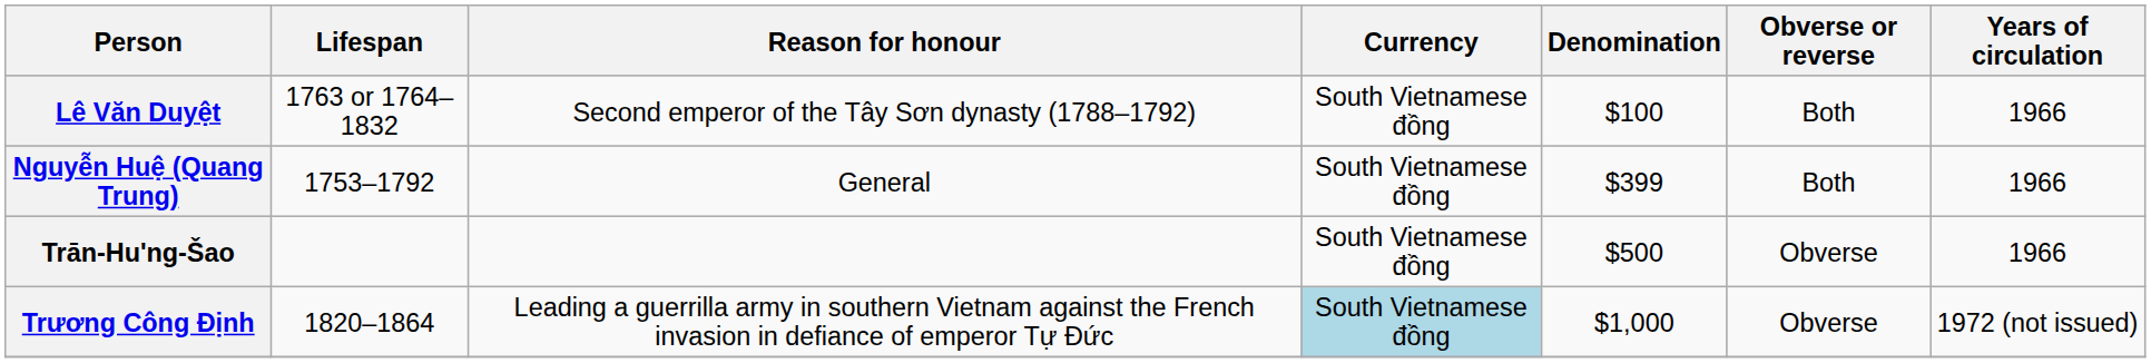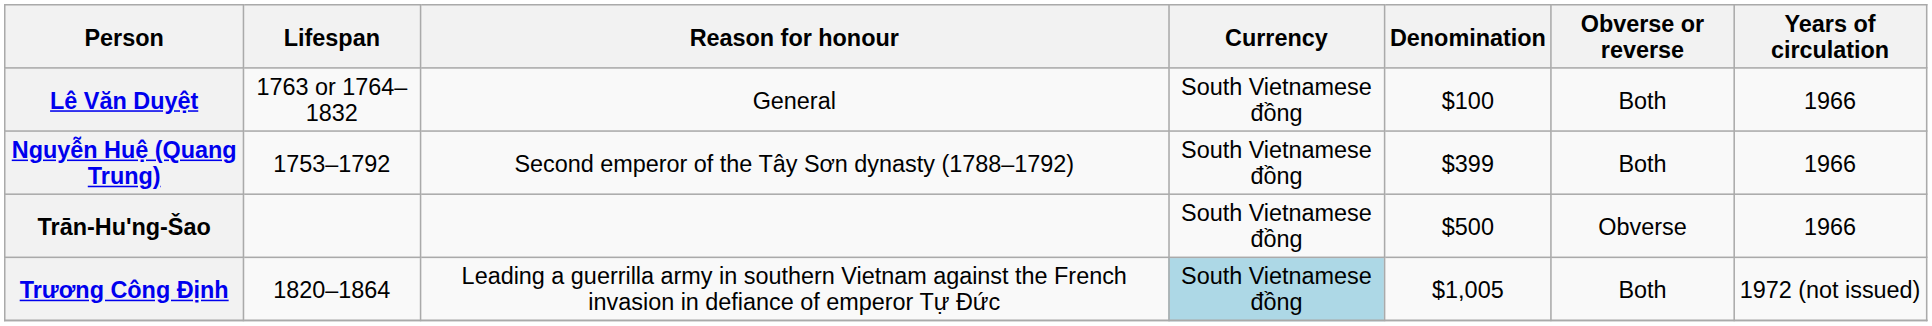 <table class="wikitable" style="font-size:95%; text-align:center;">
 <tr>
 <th>Person</th>
 <th>Lifespan</th>
 <th>Reason for honour</th>
 <th>Currency</th>
 <th>Denomination</th>
 <th>Obverse or reverse</th>
 <th>Years of circulation</th>
 </tr>
 <tr>
 <th><a href='#'>Lê Văn Duyệt</a></th>
 <td>1763 or 1764–1832</td>
-<td>Second emperor of the Tây Sơn dynasty (1788–1792)</td>
+<td>General</td>
 <td>South Vietnamese đồng</td>
 <td>$100</td>
 <td>Both</td>
 <td>1966</td>
 </tr>
 <tr>
 <th><a href='#'>Nguyễn Huệ (Quang Trung)</a></th>
 <td>1753–1792</td>
-<td>General</td>
+<td>Second emperor of the Tây Sơn dynasty (1788–1792)</td>
 <td>South Vietnamese đồng</td>
 <td>$399</td>
 <td>Both</td>
 <td>1966</td>
 </tr>
 <tr>
 <th>Trān-Hu'ng-Šao</th>
 <td></td>
 <td></td>
 <td>South Vietnamese đồng</td>
 <td>$500</td>
 <td>Obverse</td>
 <td>1966</td>
 </tr>
 <tr>
 <th><a href='#'>Trương Công Định</a></th>
 <td>1820–1864</td>
 <td>Leading a guerrilla army in southern Vietnam against the French invasion in defiance of emperor Tự Đức</td>
 <td style="background: lightblue;">South Vietnamese đồng</td>
-<td>$1,000</td>
-<td>Obverse</td>
+<td>$1,005</td>
+<td>Both</td>
 <td>1972 (not issued)</td>
 </tr>
 <tr>
 </tr>
 </table>
